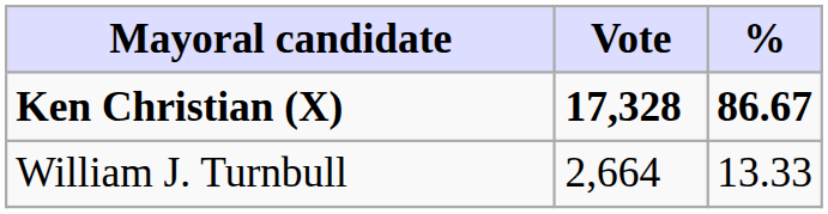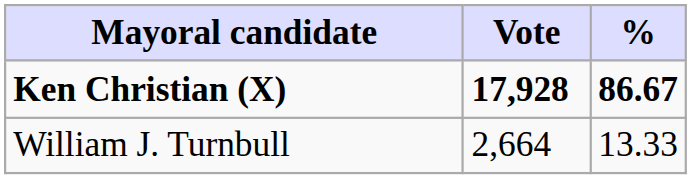 <table class="wikitable">
 <tr>
 <th style="background:#ddf;" width="200px">Mayoral candidate</th>
 <th style="background:#ddf;" width="50px">Vote</th>
 <th style="background:#ddf;" width="30px">%</th>
 </tr>
 <tr>
 <td><strong>Ken Christian (X)</strong></td>
-<td><strong>17,328</strong></td>
+<td><strong>17,928</strong></td>
 <td><strong>86.67</strong></td>
 </tr>
 <tr>
 <td>William J. Turnbull</td>
 <td>2,664</td>
 <td>13.33</td>
 </tr>
 </table>
